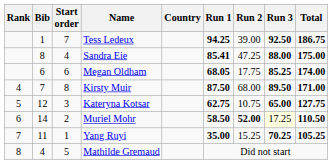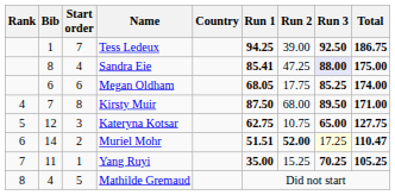 <table class="wikitable sortable" style="text-align:center">
 <tr>
 <th>Rank</th>
 <th>Bib</th>
 <th>Start<br>order</th>
 <th>Name</th>
 <th>Country</th>
 <th>Run 1</th>
 <th>Run 2</th>
 <th>Run 3</th>
 <th>Total</th>
 </tr>
 <tr>
 <td></td>
 <td>1</td>
 <td>7</td>
 <td align=left><a href='#'>Tess Ledeux</a></td>
 <td align=left></td>
 <td><strong>94.25</strong></td>
 <td>39.00</td>
 <td><strong>92.50</strong></td>
 <td><strong>186.75</strong></td>
 </tr>
 <tr>
 <td></td>
 <td>8</td>
 <td>4</td>
 <td align=left><a href='#'>Sandra Eie</a></td>
 <td align=left></td>
 <td><strong>85.41</strong></td>
 <td>47.25</td>
-<td><strong>88.00</strong></td>
+<td style="background: lavender;"><strong>88.00</strong></td>
 <td><strong>175.00</strong></td>
 </tr>
 <tr>
 <td></td>
 <td>6</td>
 <td>6</td>
 <td align=left><a href='#'>Megan Oldham</a></td>
 <td align=left></td>
 <td><strong>68.05</strong></td>
 <td>17.75</td>
 <td><strong>85.25</strong></td>
 <td><strong>174.00</strong></td>
 </tr>
 <tr>
 <td>4</td>
 <td>7</td>
 <td>8</td>
 <td align=left><a href='#'>Kirsty Muir</a></td>
 <td align=left></td>
 <td><strong>87.50</strong></td>
 <td>68.00</td>
 <td><strong>89.50</strong></td>
 <td><strong>171.00</strong></td>
 </tr>
 <tr>
 <td>5</td>
 <td>12</td>
 <td>3</td>
 <td align=left><a href='#'>Kateryna Kotsar</a></td>
 <td align=left></td>
 <td><strong>62.75</strong></td>
 <td>10.75</td>
 <td><strong>65.00</strong></td>
 <td><strong>127.75</strong></td>
 </tr>
 <tr>
 <td>6</td>
 <td>14</td>
 <td>2</td>
 <td align=left><a href='#'>Muriel Mohr</a></td>
 <td align=left></td>
-<td><strong>58.50</strong></td>
+<td><strong>51.51</strong></td>
 <td><strong>52.00</strong></td>
 <td style="background: lightyellow;">17.25</td>
-<td><strong>110.50</strong></td>
+<td><strong>110.47</strong></td>
 </tr>
 <tr>
 <td>7</td>
 <td>11</td>
 <td>1</td>
 <td align=left><a href='#'>Yang Ruyi</a></td>
 <td align=left></td>
 <td><strong>35.00</strong></td>
 <td>15.25</td>
 <td><strong>70.25</strong></td>
 <td><strong>105.25</strong></td>
 </tr>
 <tr>
 <td>8</td>
 <td>4</td>
 <td>5</td>
 <td align=left><a href='#'>Mathilde Gremaud</a></td>
 <td align=left></td>
 <td colspan=4>Did not start</td>
 </tr>
 </table>
